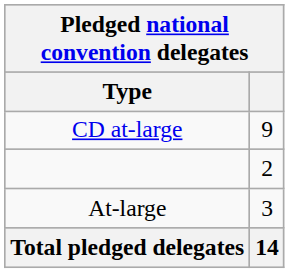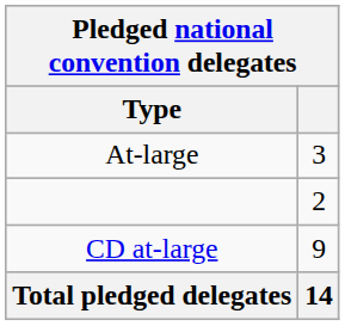 <table class="wikitable sortable" style="font-size:90%;text-align:center;float:none;padding:5px;">
 <tr>
 <th colspan="2">Pledged <a href='#'>national<br>convention</a> delegates</th>
 </tr>
 <tr>
 <th>Type</th>
 <th></th>
 </tr>
 <tr>
-<td><a href='#'>CD at-large</a></td>
-<td>9</td>
+<td>At-large</td>
+<td>3</td>
 </tr>
 <tr>
 <td></td>
 <td>2</td>
 </tr>
 <tr>
-<td>At-large</td>
-<td>3</td>
+<td><a href='#'>CD at-large</a></td>
+<td>9</td>
 </tr>
 <tr>
 <th>Total pledged delegates</th>
 <th>14</th>
 </tr>
 </table>
